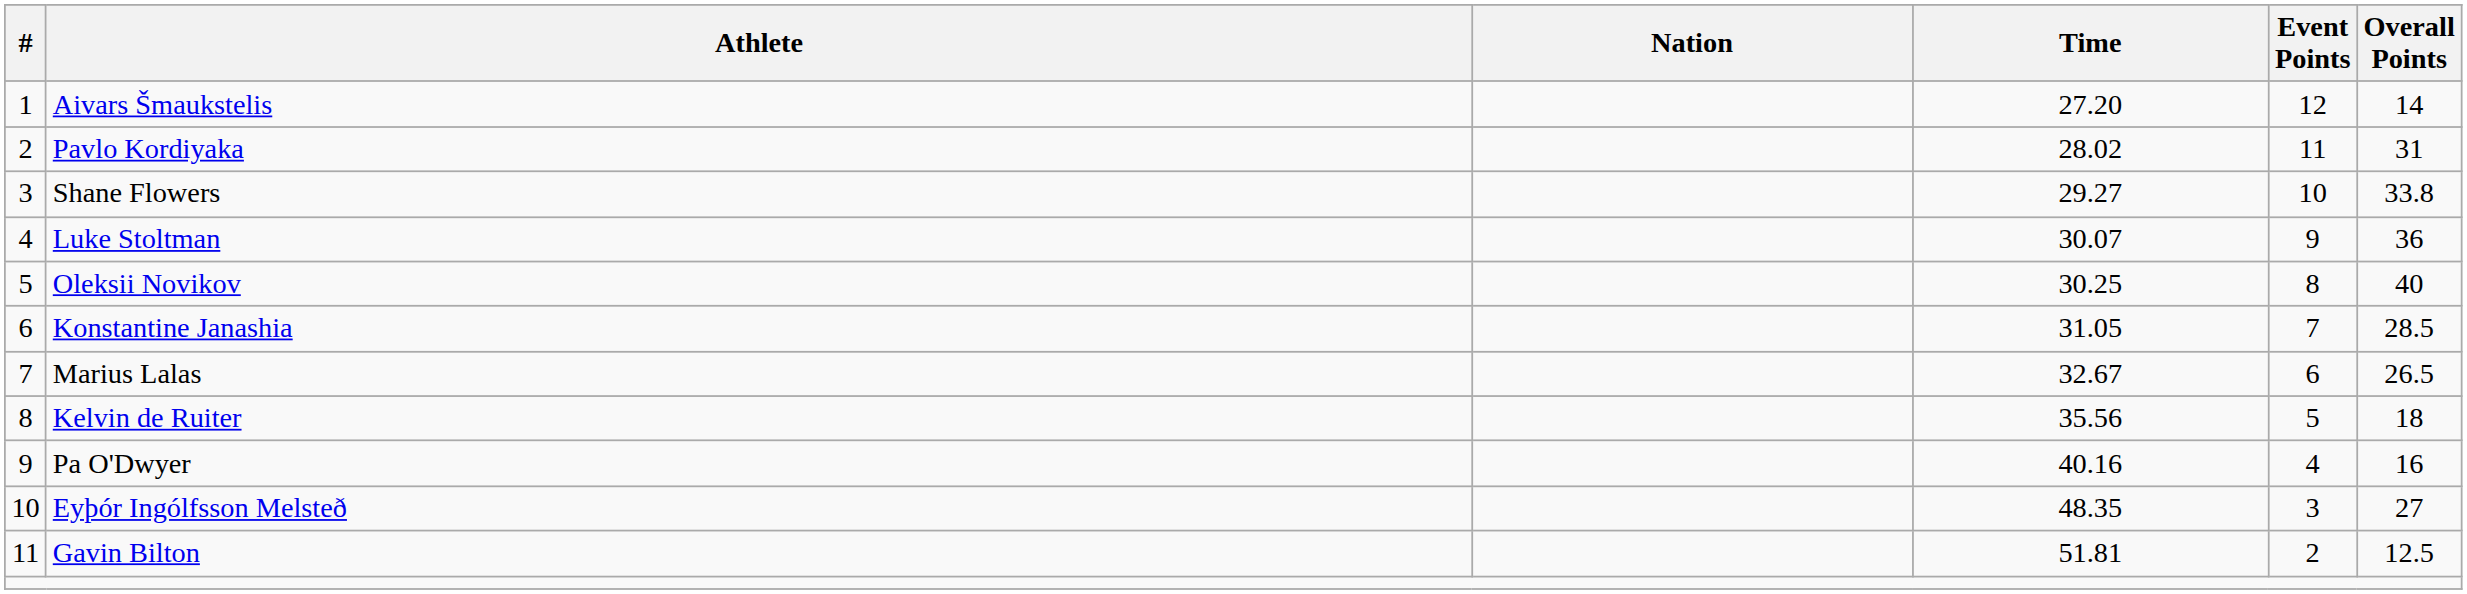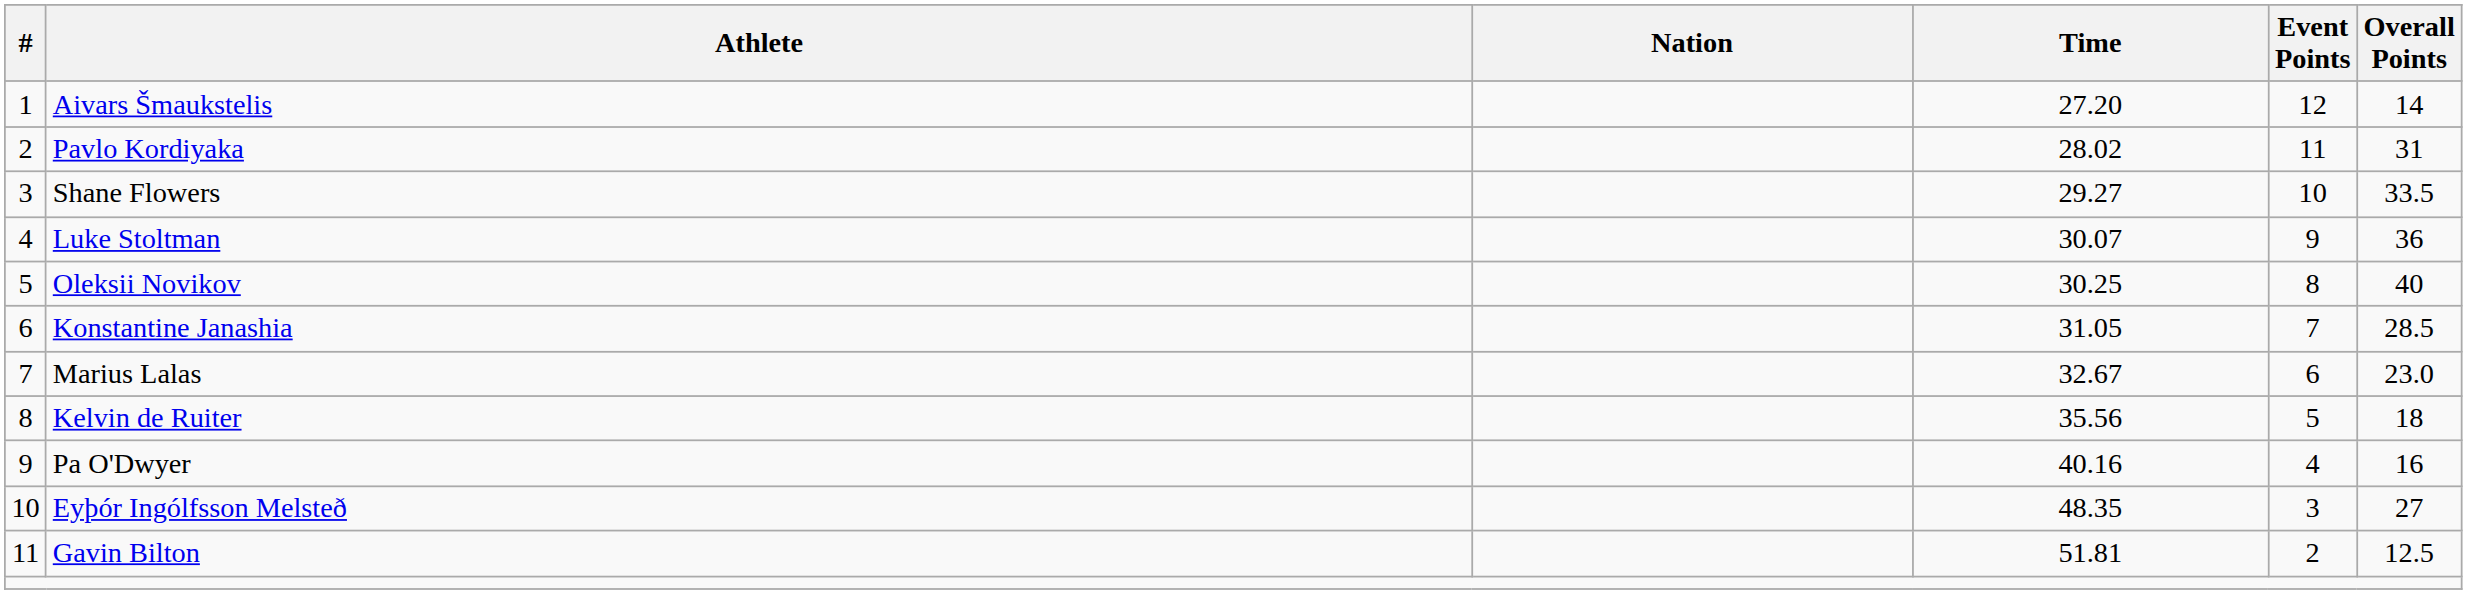 <table class="wikitable sortable" style="text-align:center;width: 70%;">
 <tr>
 <th scope="col" style="width: 10px;">#</th>
 <th scope="col">Athlete</th>
 <th scope="col">Nation</th>
 <th scope="col">Time</th>
 <th scope="col" style="width: 10px;">Event Points</th>
 <th scope="col" style="width: 10px;">Overall Points</th>
 </tr>
 <tr>
 <td>1</td>
 <td align=left><a href='#'>Aivars Šmaukstelis</a></td>
 <td align=left></td>
 <td>27.20</td>
 <td>12</td>
 <td>14</td>
 </tr>
 <tr>
 <td>2</td>
 <td align=left><a href='#'>Pavlo Kordiyaka</a></td>
 <td align=left></td>
 <td>28.02</td>
 <td>11</td>
 <td>31</td>
 </tr>
 <tr>
 <td>3</td>
 <td align=left>Shane Flowers</td>
 <td align=left></td>
 <td>29.27</td>
 <td>10</td>
-<td>33.8</td>
+<td>33.5</td>
 </tr>
 <tr>
 <td>4</td>
 <td align=left><a href='#'>Luke Stoltman</a></td>
 <td align=left></td>
 <td>30.07</td>
 <td>9</td>
 <td>36</td>
 </tr>
 <tr>
 <td>5</td>
 <td align=left><a href='#'>Oleksii Novikov</a></td>
 <td align=left></td>
 <td>30.25</td>
 <td>8</td>
 <td>40</td>
 </tr>
 <tr>
 <td>6</td>
 <td align=left><a href='#'>Konstantine Janashia</a></td>
 <td align=left></td>
 <td>31.05</td>
 <td>7</td>
 <td>28.5</td>
 </tr>
 <tr>
 <td>7</td>
 <td align=left>Marius Lalas</td>
 <td align=left></td>
 <td>32.67</td>
 <td>6</td>
-<td>26.5</td>
+<td>23.0</td>
 </tr>
 <tr>
 <td>8</td>
 <td align=left><a href='#'>Kelvin de Ruiter</a></td>
 <td align=left></td>
 <td>35.56</td>
 <td>5</td>
 <td>18</td>
 </tr>
 <tr>
 <td>9</td>
 <td align=left>Pa O'Dwyer</td>
 <td align=left></td>
 <td>40.16</td>
 <td>4</td>
 <td>16</td>
 </tr>
 <tr>
 <td>10</td>
 <td align=left><a href='#'>Eyþór Ingólfsson Melsteð</a></td>
 <td align=left></td>
 <td>48.35</td>
 <td>3</td>
 <td>27</td>
 </tr>
 <tr>
 <td>11</td>
 <td align=left><a href='#'>Gavin Bilton</a></td>
 <td align=left></td>
 <td>51.81</td>
 <td>2</td>
 <td>12.5</td>
 </tr>
 <tr class="sortbottom">
 <td colspan="6"></td>
 </tr>
 </table>
